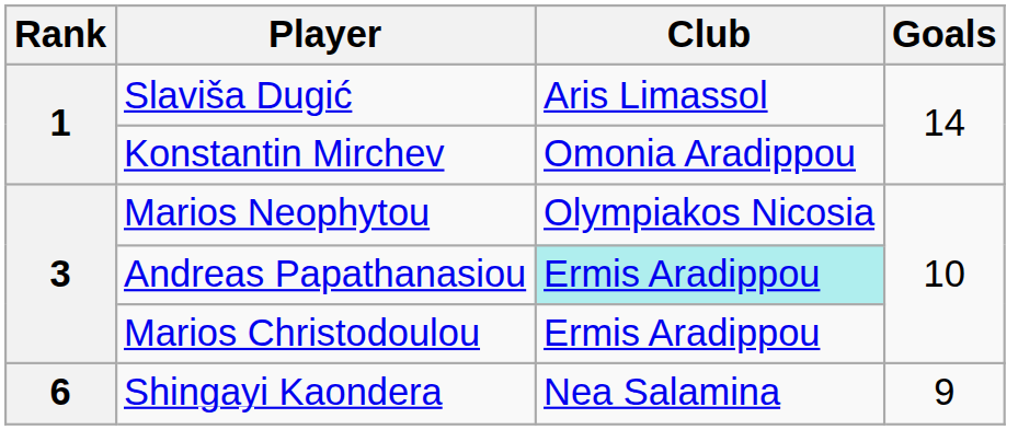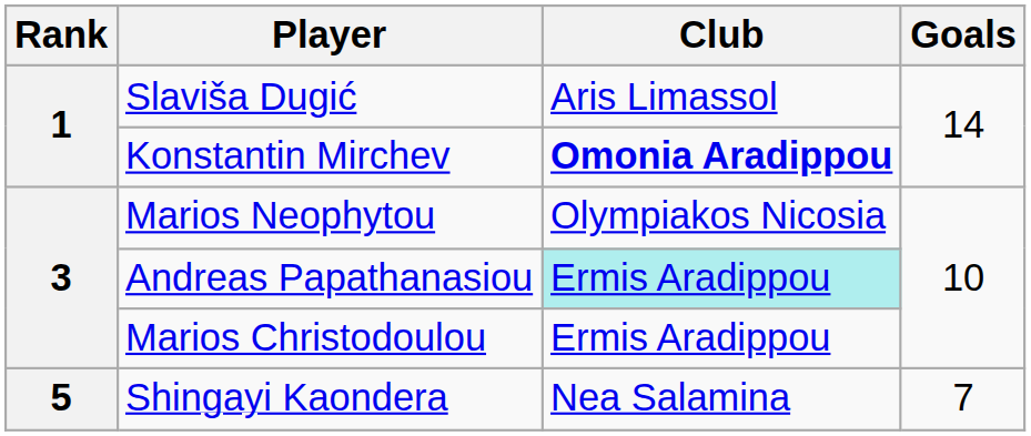 <table class="wikitable" style="text-align:center">
 <tr>
 <th>Rank</th>
 <th>Player</th>
 <th>Club</th>
 <th>Goals</th>
 </tr>
 <tr>
 <th rowspan=2>1</th>
 <td align="left">  <a href='#'>Slaviša Dugić</a></td>
 <td align="left"><a href='#'>Aris Limassol</a></td>
 <td rowspan=2>14</td>
 </tr>
 <tr>
 <td align="left"> <a href='#'>Konstantin Mirchev</a></td>
-<td align="left"><a href='#'>Omonia Aradippou</a></td>
+<td align="left"><strong><a href='#'>Omonia Aradippou</a></strong></td>
 </tr>
 <tr>
 <th rowspan=3>3</th>
 <td align="left"> <a href='#'>Marios Neophytou</a></td>
 <td align="left"><a href='#'>Olympiakos Nicosia</a></td>
 <td rowspan=3>10</td>
 </tr>
 <tr>
 <td align="left"> <a href='#'>Andreas Papathanasiou</a></td>
 <td align="left" style="background: paleturquoise;"><a href='#'>Ermis Aradippou</a></td>
 </tr>
 <tr>
 <td align="left"> <a href='#'>Marios Christodoulou</a></td>
 <td align="left"><a href='#'>Ermis Aradippou</a></td>
 </tr>
 <tr>
-<th>6</th>
+<th>5</th>
 <td align="left"> <a href='#'>Shingayi Kaondera</a></td>
 <td align="left"><a href='#'>Nea Salamina</a></td>
-<td>9</td>
+<td>7</td>
 </tr>
 </table>
